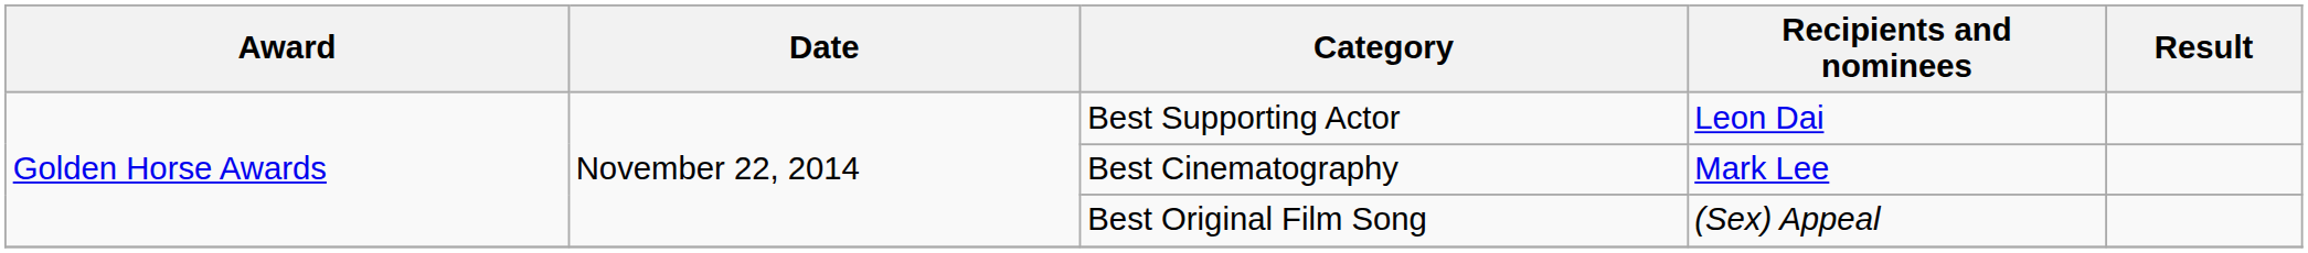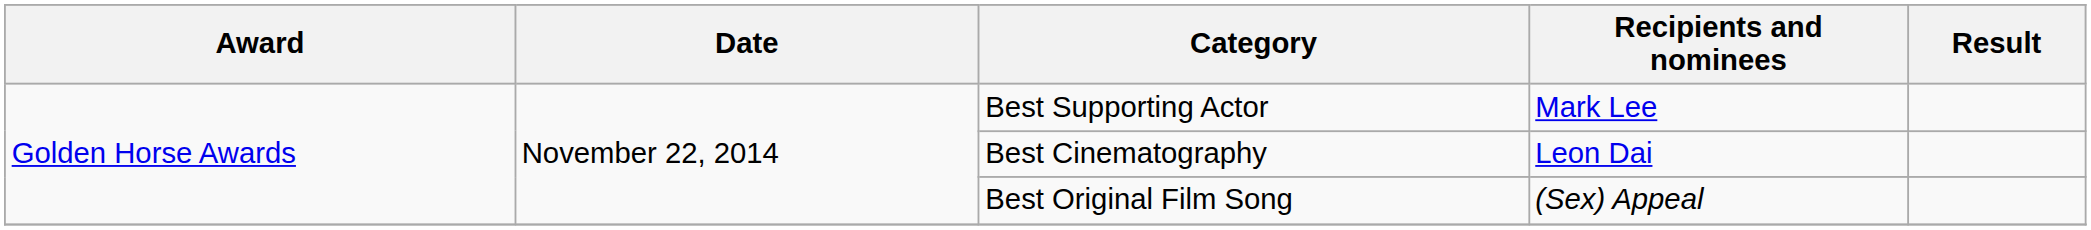 <table class="wikitable sortable" width="90%">
 <tr style="background:#ccc; text-align:center;">
 <th>Award</th>
 <th>Date</th>
 <th>Category</th>
 <th>Recipients and <br>nominees</th>
 <th>Result</th>
 </tr>
 <tr>
 <td rowspan="3"><a href='#'>Golden Horse Awards</a></td>
 <td rowspan="3">November 22, 2014</td>
 <td>Best Supporting Actor</td>
-<td><a href='#'>Leon Dai</a></td>
+<td><a href='#'>Mark Lee</a></td>
 <td></td>
 </tr>
 <tr>
 <td>Best Cinematography</td>
-<td><a href='#'>Mark Lee</a></td>
+<td><a href='#'>Leon Dai</a></td>
 <td></td>
 </tr>
 <tr>
 <td>Best Original Film Song</td>
 <td><em>(Sex) Appeal</em></td>
 <td></td>
 </tr>
 <tr>
 </tr>
 </table>
